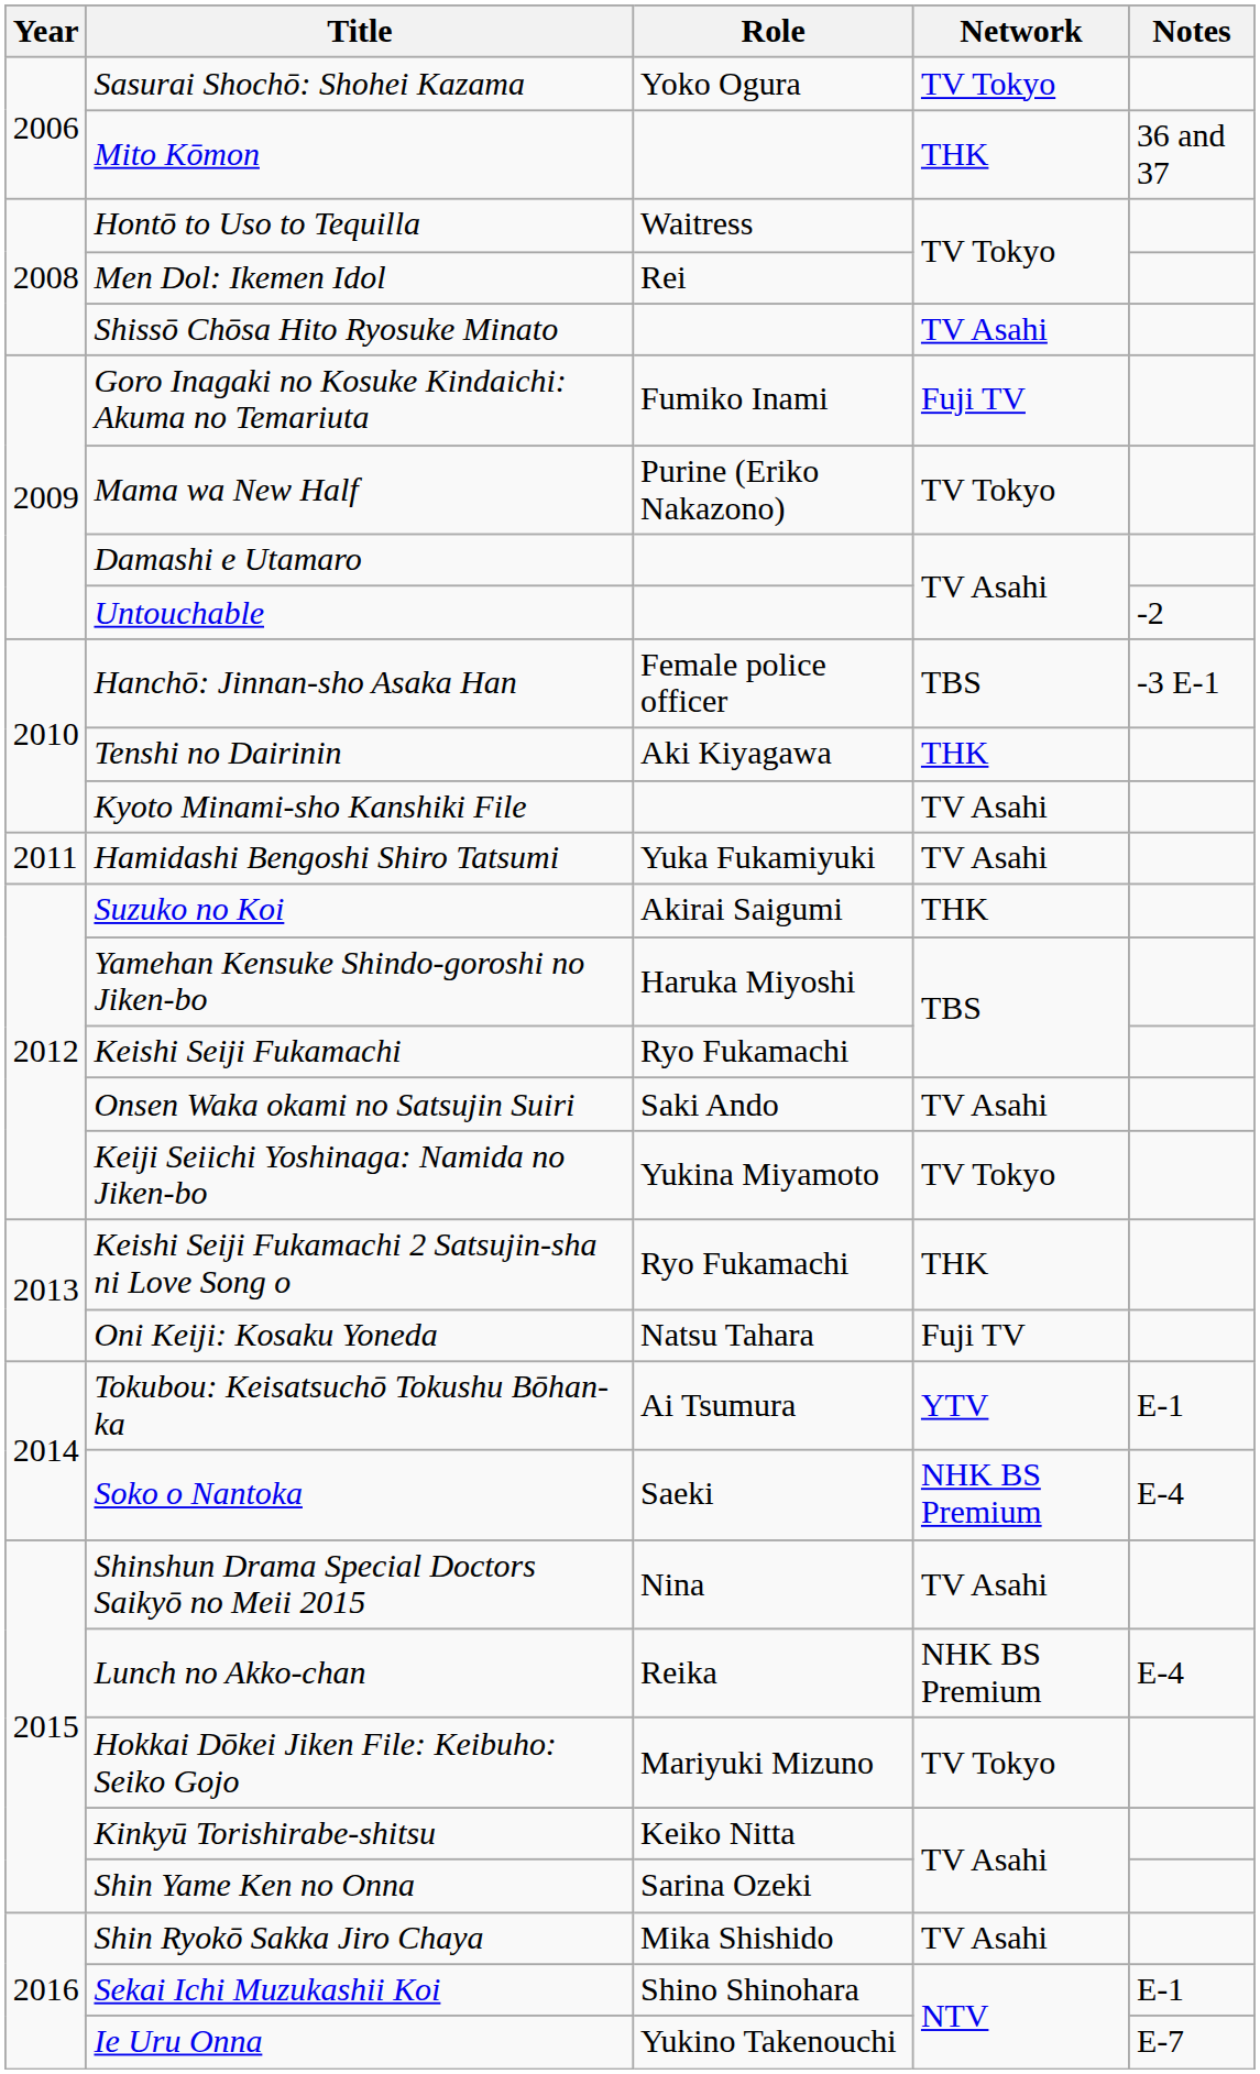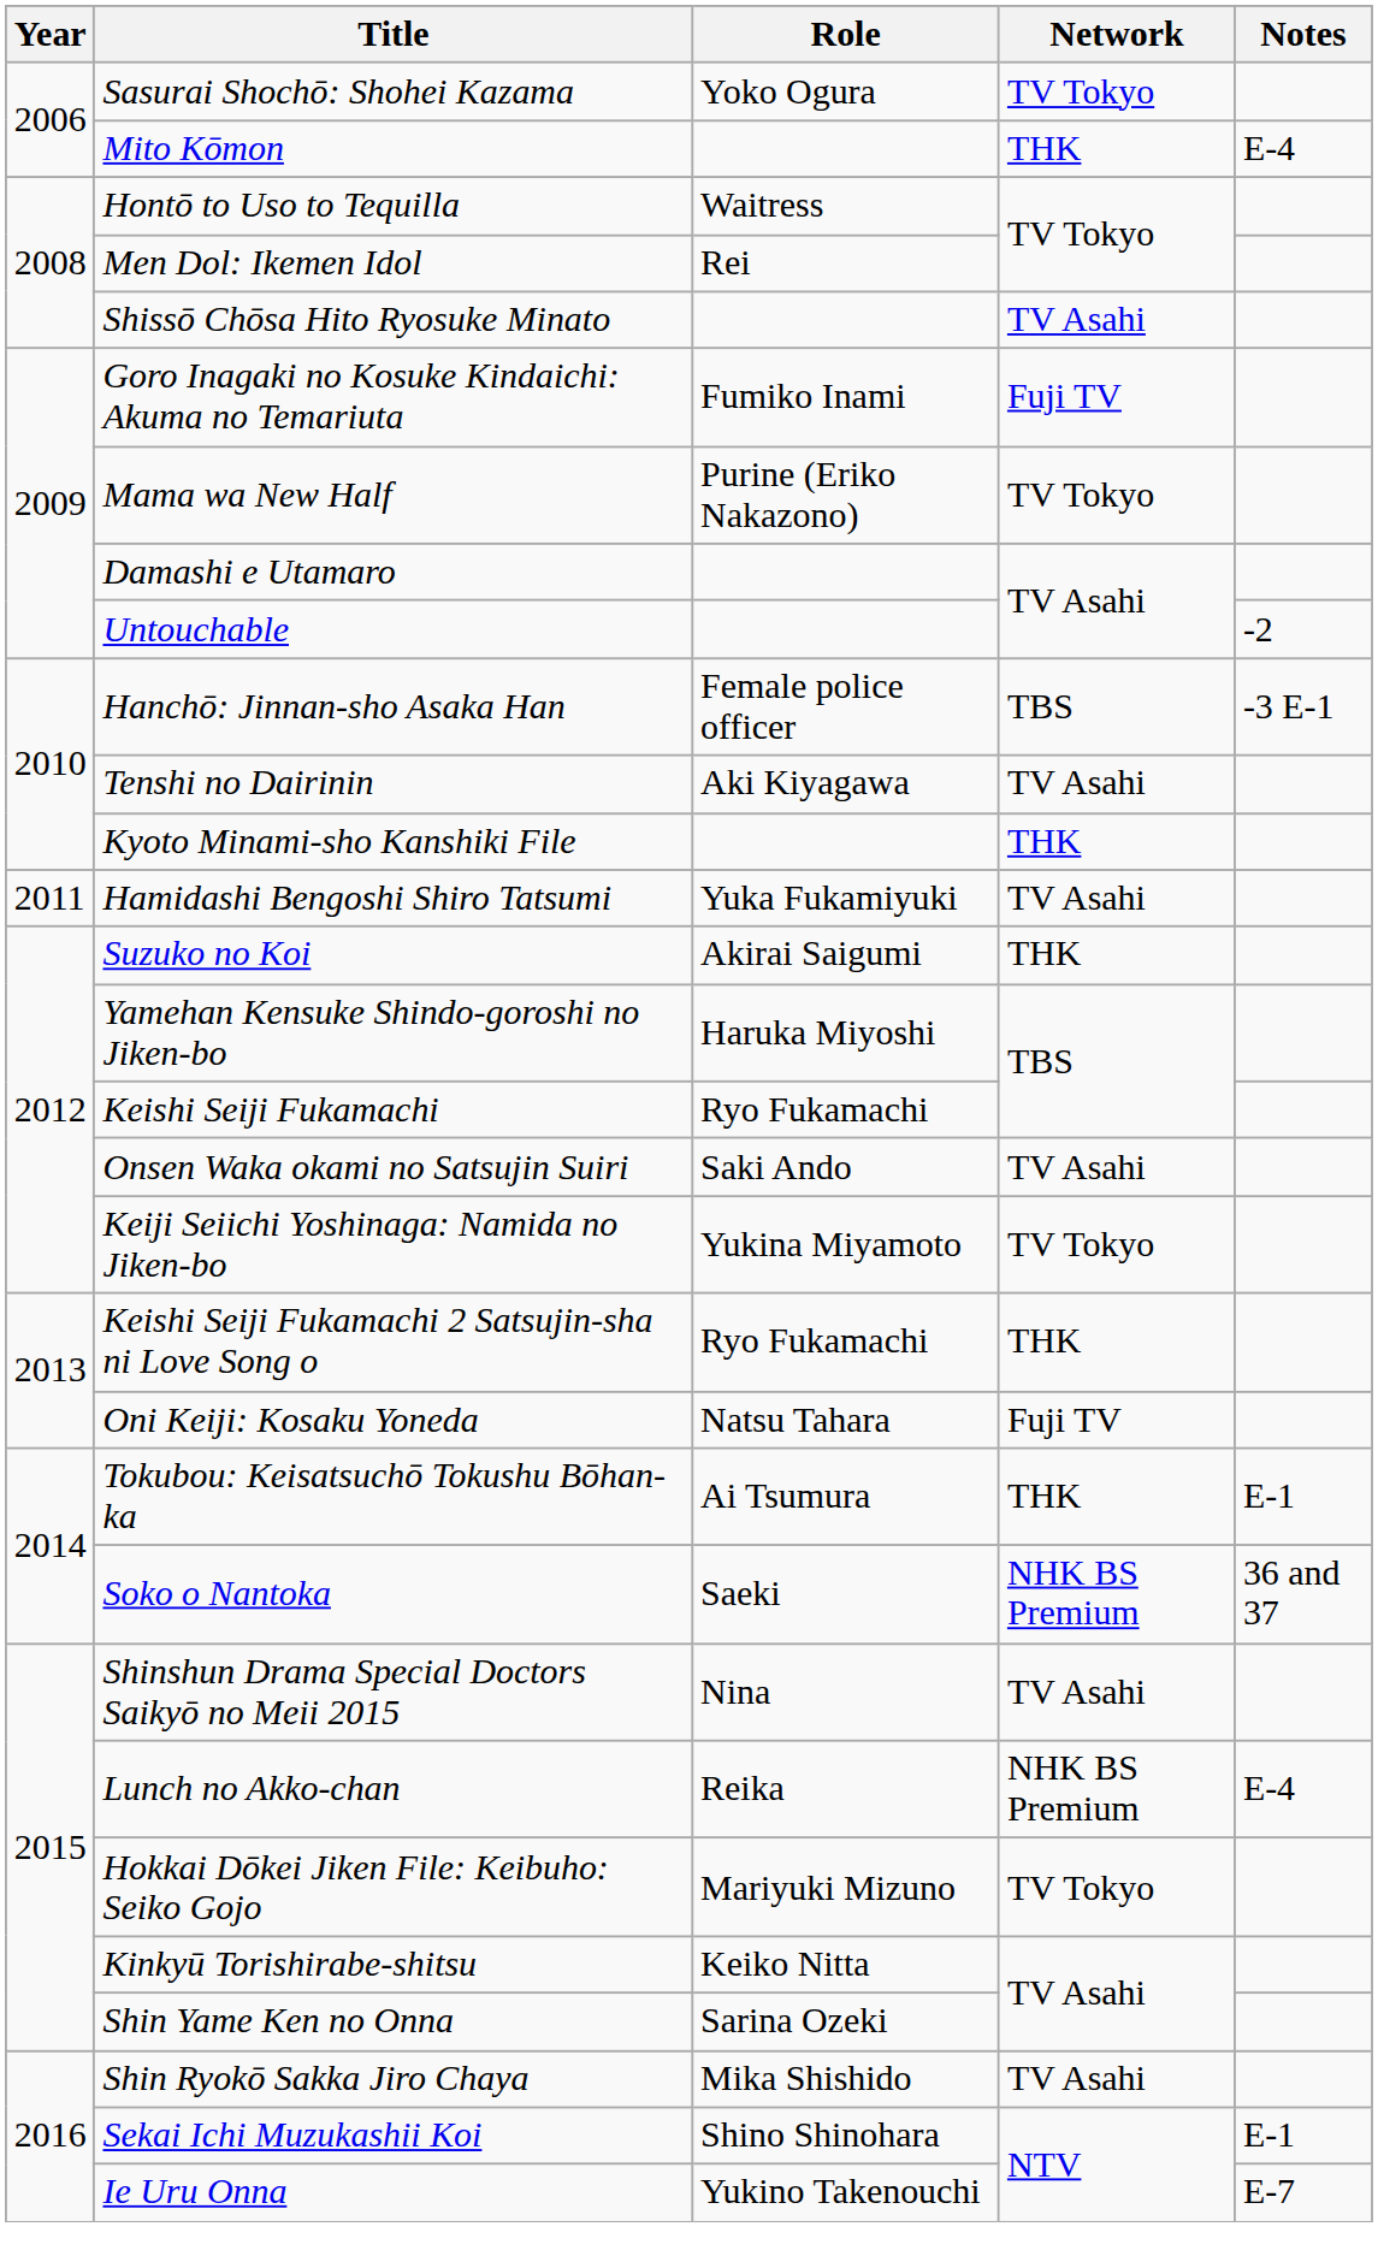 <table class="wikitable">
 <tr>
 <th>Year</th>
 <th>Title</th>
 <th>Role</th>
 <th>Network</th>
 <th>Notes</th>
 </tr>
 <tr>
 <td rowspan="2">2006</td>
 <td><em>Sasurai Shochō: Shohei Kazama</em></td>
 <td>Yoko Ogura</td>
 <td><a href='#'>TV Tokyo</a></td>
 <td></td>
 </tr>
 <tr>
 <td><em><a href='#'>Mito Kōmon</a></em></td>
 <td></td>
 <td><a href='#'>THK</a></td>
-<td> 36 and 37</td>
+<td>E-4</td>
 </tr>
 <tr>
 <td rowspan="3">2008</td>
 <td><em>Hontō to Uso to Tequilla</em></td>
 <td>Waitress</td>
 <td rowspan="2">TV Tokyo</td>
 <td></td>
 </tr>
 <tr>
 <td><em>Men Dol: Ikemen Idol</em></td>
 <td>Rei</td>
 <td></td>
 </tr>
 <tr>
 <td><em>Shissō Chōsa Hito Ryosuke Minato</em></td>
 <td></td>
 <td><a href='#'>TV Asahi</a></td>
 <td></td>
 </tr>
 <tr>
 <td rowspan="4">2009</td>
 <td><em>Goro Inagaki no Kosuke Kindaichi: Akuma no Temariuta</em></td>
 <td>Fumiko Inami</td>
 <td><a href='#'>Fuji TV</a></td>
 <td></td>
 </tr>
 <tr>
 <td><em>Mama wa New Half</em></td>
 <td>Purine (Eriko Nakazono)</td>
 <td>TV Tokyo</td>
 <td></td>
 </tr>
 <tr>
 <td><em>Damashi e Utamaro</em></td>
 <td></td>
 <td rowspan="2">TV Asahi</td>
 <td></td>
 </tr>
 <tr>
 <td><em><a href='#'>Untouchable</a></em></td>
 <td></td>
 <td>-2</td>
 </tr>
 <tr>
 <td rowspan="3">2010</td>
 <td><em>Hanchō: Jinnan-sho Asaka Han</em></td>
 <td>Female police officer</td>
 <td>TBS</td>
 <td>-3 E-1</td>
 </tr>
 <tr>
 <td><em>Tenshi no Dairinin</em></td>
 <td>Aki Kiyagawa</td>
-<td><a href='#'>THK</a></td>
+<td>TV Asahi</td>
 <td></td>
 </tr>
 <tr>
 <td><em>Kyoto Minami-sho Kanshiki File</em></td>
 <td></td>
-<td>TV Asahi</td>
+<td><a href='#'>THK</a></td>
 <td></td>
 </tr>
 <tr>
 <td>2011</td>
 <td><em>Hamidashi Bengoshi Shiro Tatsumi</em></td>
 <td>Yuka Fukamiyuki</td>
 <td>TV Asahi</td>
 <td></td>
 </tr>
 <tr>
 <td rowspan="5">2012</td>
 <td><em><a href='#'>Suzuko no Koi</a></em></td>
 <td>Akirai Saigumi</td>
 <td>THK</td>
 <td></td>
 </tr>
 <tr>
 <td><em>Yamehan Kensuke Shindo-goroshi no Jiken-bo</em></td>
 <td>Haruka Miyoshi</td>
 <td rowspan="2">TBS</td>
 <td></td>
 </tr>
 <tr>
 <td><em>Keishi Seiji Fukamachi</em></td>
 <td>Ryo Fukamachi</td>
 <td></td>
 </tr>
 <tr>
 <td><em>Onsen Waka okami no Satsujin Suiri</em></td>
 <td>Saki Ando</td>
 <td>TV Asahi</td>
 <td></td>
 </tr>
 <tr>
 <td><em>Keiji Seiichi Yoshinaga: Namida no Jiken-bo</em></td>
 <td>Yukina Miyamoto</td>
 <td>TV Tokyo</td>
 <td></td>
 </tr>
 <tr>
 <td rowspan="2">2013</td>
 <td><em>Keishi Seiji Fukamachi 2 Satsujin-sha ni Love Song o</em></td>
 <td>Ryo Fukamachi</td>
 <td>THK</td>
 <td></td>
 </tr>
 <tr>
 <td><em>Oni Keiji: Kosaku Yoneda</em></td>
 <td>Natsu Tahara</td>
 <td>Fuji TV</td>
 <td></td>
 </tr>
 <tr>
 <td rowspan="2">2014</td>
 <td><em>Tokubou: Keisatsuchō Tokushu Bōhan-ka</em></td>
 <td>Ai Tsumura</td>
-<td><a href='#'>YTV</a></td>
+<td>THK</td>
 <td>E-1</td>
 </tr>
 <tr>
 <td><em><a href='#'>Soko o Nantoka</a></em></td>
 <td>Saeki</td>
 <td><a href='#'>NHK BS Premium</a></td>
-<td>E-4</td>
+<td> 36 and 37</td>
 </tr>
 <tr>
 <td rowspan="5">2015</td>
 <td><em>Shinshun Drama Special Doctors Saikyō no Meii 2015</em></td>
 <td>Nina</td>
 <td>TV Asahi</td>
 <td></td>
 </tr>
 <tr>
 <td><em>Lunch no Akko-chan</em></td>
 <td>Reika</td>
 <td>NHK BS Premium</td>
 <td>E-4</td>
 </tr>
 <tr>
 <td><em>Hokkai Dōkei Jiken File: Keibuho: Seiko Gojo</em></td>
 <td>Mariyuki Mizuno</td>
 <td>TV Tokyo</td>
 <td></td>
 </tr>
 <tr>
 <td><em>Kinkyū Torishirabe-shitsu</em></td>
 <td>Keiko Nitta</td>
 <td rowspan="2">TV Asahi</td>
 <td></td>
 </tr>
 <tr>
 <td><em>Shin Yame Ken no Onna</em></td>
 <td>Sarina Ozeki</td>
 <td></td>
 </tr>
 <tr>
 <td rowspan="3">2016</td>
 <td><em>Shin Ryokō Sakka Jiro Chaya</em></td>
 <td>Mika Shishido</td>
 <td>TV Asahi</td>
 <td></td>
 </tr>
 <tr>
 <td><em><a href='#'>Sekai Ichi Muzukashii Koi</a></em></td>
 <td>Shino Shinohara</td>
 <td rowspan="2"><a href='#'>NTV</a></td>
 <td>E-1</td>
 </tr>
 <tr>
 <td><em><a href='#'>Ie Uru Onna</a></em></td>
 <td>Yukino Takenouchi</td>
 <td>E-7</td>
 </tr>
 </table>
